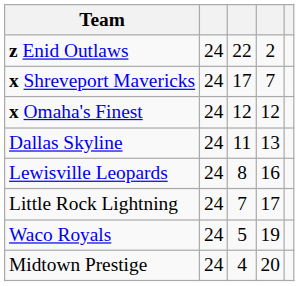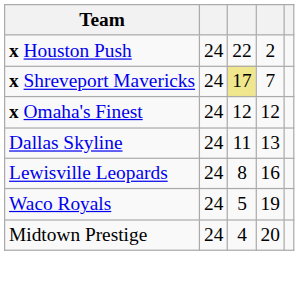 <table class="wikitable" style="text-align:center">
 <tr>
 <th>Team</th>
 <th></th>
 <th></th>
 <th></th>
 <th></th>
 </tr>
 <tr>
-<td align=left><strong>z</strong>  <a href='#'>Enid Outlaws</a></td>
+<td align=left><strong>x</strong> <a href='#'>Houston Push</a></td>
 <td>24</td>
 <td>22</td>
 <td>2</td>
 <td></td>
 </tr>
 <tr>
 <td align=left><strong>x</strong> <a href='#'>Shreveport Mavericks</a></td>
 <td>24</td>
-<td>17</td>
+<td style="background: khaki;">17</td>
 <td>7</td>
 <td></td>
 </tr>
 <tr>
 <td align=left><strong>x</strong> <a href='#'>Omaha's Finest</a></td>
 <td>24</td>
 <td>12</td>
 <td>12</td>
 <td></td>
 </tr>
 <tr>
 <td align=left><a href='#'>Dallas Skyline</a></td>
 <td>24</td>
 <td>11</td>
 <td>13</td>
 <td></td>
 </tr>
 <tr>
 <td align=left><a href='#'>Lewisville Leopards</a></td>
 <td>24</td>
 <td>8</td>
 <td>16</td>
 <td></td>
 </tr>
 <tr>
-<td align=left>Little Rock Lightning</td>
-<td>24</td>
-<td>7</td>
-<td>17</td>
-<td></td>
-</tr>
-<tr>
 <td align=left><a href='#'>Waco Royals</a></td>
 <td>24</td>
 <td>5</td>
 <td>19</td>
 <td></td>
 </tr>
 <tr>
 <td align=left>Midtown Prestige</td>
 <td>24</td>
 <td>4</td>
 <td>20</td>
 <td></td>
 </tr>
 </table>
